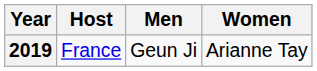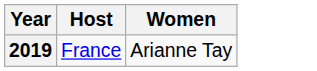 <table class="wikitable">
 <tr>
 <th scope="col">Year</th>
 <th scope="col">Host</th>
-<th scope="col">Men</th>
 <th scope="col">Women</th>
 </tr>
 <tr>
 <th scope="row">2019</th>
 <td><a href='#'>France</a></td>
-<td> Geun Ji</td>
 <td> Arianne Tay</td>
 </tr>
 </table>
